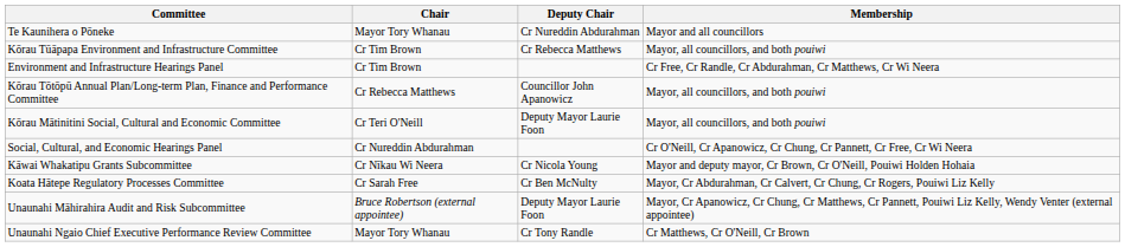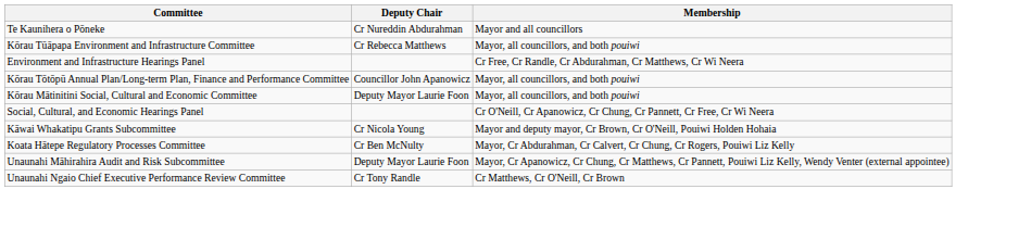 <table class="wikitable">
 <tr>
 <th>Committee</th>
-<th>Chair</th>
 <th>Deputy Chair</th>
 <th>Membership</th>
 </tr>
 <tr>
 <td>Te Kaunihera o Pōneke</td>
-<td>Mayor Tory Whanau</td>
 <td>Cr Nureddin Abdurahman</td>
 <td>Mayor and all councillors</td>
 </tr>
 <tr>
 <td>Kōrau Tūāpapa Environment and Infrastructure Committee</td>
-<td>Cr Tim Brown</td>
 <td>Cr Rebecca Matthews</td>
 <td>Mayor, all councillors, and both <em>pouiwi</em></td>
 </tr>
 <tr>
 <td>Environment and Infrastructure Hearings Panel</td>
-<td>Cr Tim Brown</td>
 <td></td>
 <td>Cr Free, Cr Randle, Cr Abdurahman, Cr Matthews, Cr Wi Neera</td>
 </tr>
 <tr>
 <td>Kōrau Tōtōpū Annual Plan/Long-term Plan, Finance and Performance Committee</td>
-<td>Cr Rebecca Matthews</td>
 <td>Councillor John Apanowicz</td>
 <td>Mayor, all councillors, and both <em>pouiwi</em></td>
 </tr>
 <tr>
 <td>Kōrau Mātinitini Social, Cultural and Economic Committee</td>
-<td>Cr Teri O'Neill</td>
 <td>Deputy Mayor Laurie Foon</td>
 <td>Mayor, all councillors, and both <em>pouiwi</em></td>
 </tr>
 <tr>
 <td>Social, Cultural, and Economic Hearings Panel</td>
-<td>Cr Nureddin Abdurahman</td>
 <td></td>
 <td>Cr O'Neill, Cr Apanowicz, Cr Chung, Cr Pannett, Cr Free, Cr Wi Neera</td>
 </tr>
 <tr>
 <td>Kāwai Whakatipu Grants Subcommittee</td>
-<td>Cr Nīkau Wi Neera</td>
 <td>Cr Nicola Young</td>
 <td>Mayor and deputy mayor, Cr Brown, Cr O'Neill, Pouiwi Holden Hohaia</td>
 </tr>
 <tr>
 <td>Koata Hātepe Regulatory Processes Committee</td>
-<td>Cr Sarah Free</td>
 <td>Cr Ben McNulty</td>
 <td>Mayor, Cr Abdurahman, Cr Calvert, Cr Chung, Cr Rogers, Pouiwi Liz Kelly</td>
 </tr>
 <tr>
 <td>Unaunahi Māhirahira Audit and Risk Subcommittee</td>
-<td><em>Bruce Robertson (external appointee)</em></td>
 <td>Deputy Mayor Laurie Foon</td>
 <td>Mayor, Cr Apanowicz, Cr Chung, Cr Matthews, Cr Pannett, Pouiwi Liz Kelly, Wendy Venter (external appointee)</td>
 </tr>
 <tr>
 <td>Unaunahi Ngaio Chief Executive Performance Review Committee</td>
-<td>Mayor Tory Whanau</td>
 <td>Cr Tony Randle</td>
 <td>Cr Matthews, Cr O'Neill, Cr Brown</td>
 </tr>
 </table>
